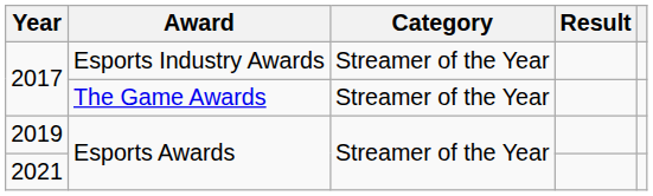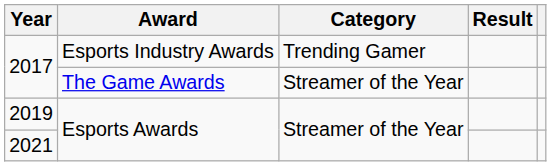 <table class="wikitable sortable plainrowheaders">
 <tr>
 <th>Year</th>
 <th>Award</th>
 <th>Category</th>
 <th>Result</th>
 <th class="unsortable"></th>
 </tr>
 <tr>
 <td rowspan="2">2017</td>
 <td>Esports Industry Awards</td>
-<td>Streamer of the Year</td>
+<td>Trending Gamer</td>
 <td></td>
 <td style="text-align: center;"></td>
 </tr>
 <tr>
 <td><a href='#'>The Game Awards</a></td>
 <td>Streamer of the Year</td>
 <td></td>
 <td style="text-align: center;"></td>
 </tr>
 <tr>
 <td rowspan="1">2019</td>
 <td rowspan="2">Esports Awards</td>
 <td rowspan="2">Streamer of the Year</td>
 <td></td>
 <td style="text-align: center;"></td>
 </tr>
 <tr>
 <td rowspan="1">2021</td>
 <td></td>
 <td style="text-align: center;"></td>
 </tr>
 </table>
